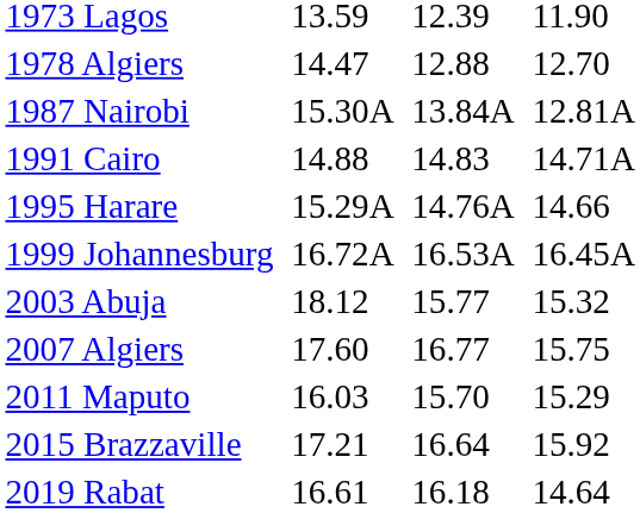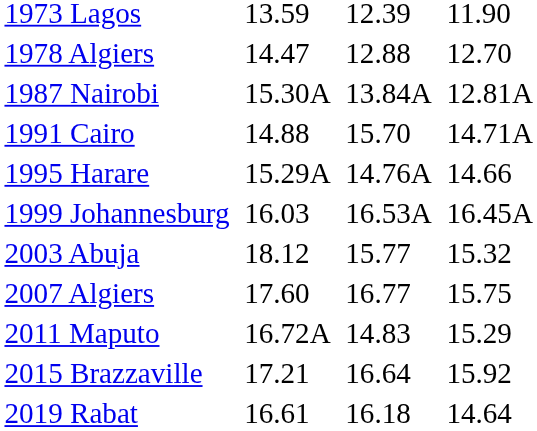 <table>
 <tr valign="top">
 <td><a href='#'>1973 Lagos</a><br></td>
 <td></td>
 <td>13.59</td>
 <td></td>
 <td>12.39</td>
 <td></td>
 <td>11.90</td>
 </tr>
 <tr valign="top">
 <td><a href='#'>1978 Algiers</a><br></td>
 <td></td>
 <td>14.47</td>
 <td></td>
 <td>12.88</td>
 <td></td>
 <td>12.70</td>
 </tr>
 <tr valign="top">
 <td><a href='#'>1987 Nairobi</a><br></td>
 <td></td>
 <td>15.30A</td>
 <td></td>
 <td>13.84A</td>
 <td></td>
 <td>12.81A</td>
 </tr>
 <tr valign="top">
 <td><a href='#'>1991 Cairo</a><br></td>
 <td></td>
 <td>14.88</td>
 <td></td>
-<td>14.83</td>
+<td>15.70</td>
 <td></td>
 <td>14.71A</td>
 </tr>
 <tr valign="top">
 <td><a href='#'>1995 Harare</a><br></td>
 <td></td>
 <td>15.29A</td>
 <td></td>
 <td>14.76A</td>
 <td></td>
 <td>14.66</td>
 </tr>
 <tr valign="top">
 <td><a href='#'>1999 Johannesburg</a><br></td>
 <td></td>
-<td>16.72A</td>
+<td>16.03</td>
 <td></td>
 <td>16.53A</td>
 <td></td>
 <td>16.45A</td>
 </tr>
 <tr valign="top">
 <td><a href='#'>2003 Abuja</a><br></td>
 <td></td>
 <td>18.12</td>
 <td></td>
 <td>15.77</td>
 <td></td>
 <td>15.32</td>
 </tr>
 <tr valign="top">
 <td><a href='#'>2007 Algiers</a><br></td>
 <td></td>
 <td>17.60</td>
 <td></td>
 <td>16.77</td>
 <td></td>
 <td>15.75</td>
 </tr>
 <tr valign="top">
 <td><a href='#'>2011 Maputo</a><br></td>
 <td></td>
-<td>16.03</td>
+<td>16.72A</td>
 <td></td>
-<td>15.70</td>
+<td>14.83</td>
 <td></td>
 <td>15.29</td>
 </tr>
 <tr valign="top">
 <td><a href='#'>2015 Brazzaville</a><br></td>
 <td></td>
 <td>17.21</td>
 <td></td>
 <td>16.64</td>
 <td></td>
 <td>15.92</td>
 </tr>
 <tr valign="top">
 <td><a href='#'>2019 Rabat</a><br></td>
 <td></td>
 <td>16.61</td>
 <td></td>
 <td>16.18</td>
 <td></td>
 <td>14.64</td>
 </tr>
 </table>
